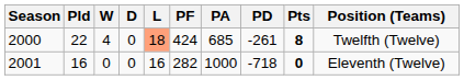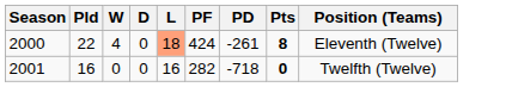 <table class="wikitable" style="text-align:center;">
 <tr>
 <th width=30>Season</th>
 <th width=20 abbr="Played">Pld</th>
 <th width=20 abbr="Won">W</th>
 <th width=20 abbr="Drawn">D</th>
 <th width=20 abbr="Lost">L</th>
 <th width=20 abbr="Points for">PF</th>
-<th width=20 abbr="Points against">PA</th>
 <th width=40 abbr="Points difference">PD</th>
 <th width=20 abbr="Points">Pts</th>
 <th width=150>Position (Teams)</th>
 </tr>
 <tr>
 <td style="text-align:left;">2000</td>
 <td>22</td>
 <td>4</td>
 <td>0</td>
 <td style="background: lightsalmon;">18</td>
 <td>424</td>
-<td>685</td>
 <td>-261</td>
 <td><strong>8</strong></td>
-<td>Twelfth (Twelve)</td>
+<td>Eleventh (Twelve)</td>
 </tr>
 <tr>
 <td style="text-align:left;">2001</td>
 <td>16</td>
 <td>0</td>
 <td>0</td>
 <td>16</td>
 <td>282</td>
-<td>1000</td>
 <td>-718</td>
 <td><strong>0</strong></td>
-<td>Eleventh (Twelve)</td>
+<td>Twelfth (Twelve)</td>
 </tr>
 </table>
